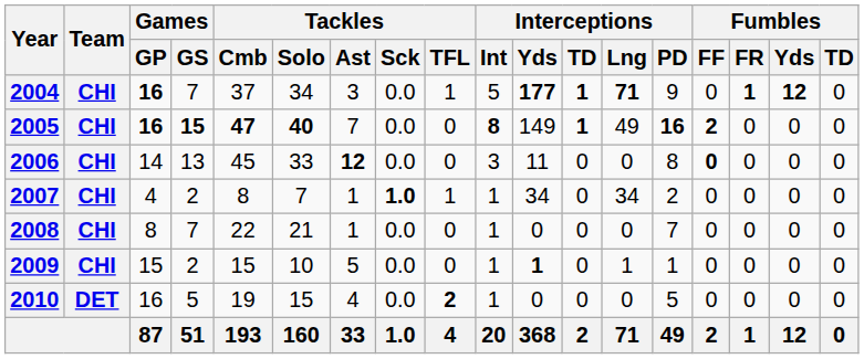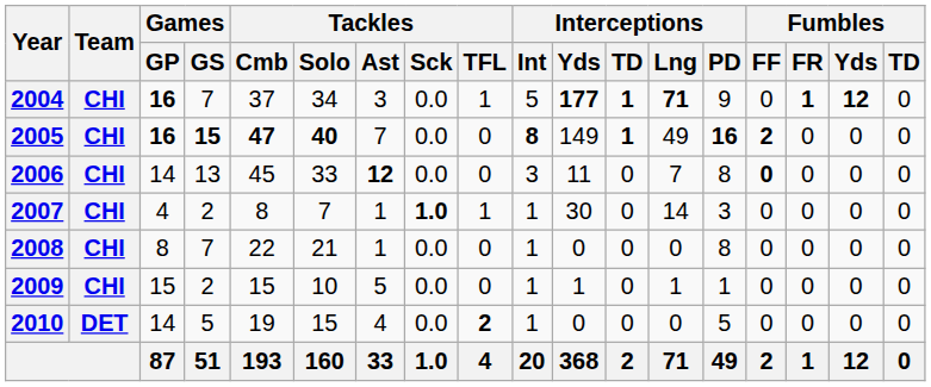 <table class="wikitable" style="text-align:center">
 <tr>
 <th rowspan="2">Year</th>
 <th rowspan="2">Team</th>
 <th colspan="2">Games</th>
 <th colspan="5">Tackles</th>
 <th colspan="5">Interceptions</th>
 <th colspan="4">Fumbles</th>
 </tr>
 <tr>
 <th>GP</th>
 <th>GS</th>
 <th>Cmb</th>
 <th>Solo</th>
 <th>Ast</th>
 <th>Sck</th>
 <th>TFL</th>
 <th>Int</th>
 <th>Yds</th>
 <th>TD</th>
 <th>Lng</th>
 <th>PD</th>
 <th>FF</th>
 <th>FR</th>
 <th>Yds</th>
 <th>TD</th>
 </tr>
 <tr>
 <th><a href='#'>2004</a></th>
 <th><a href='#'>CHI</a></th>
 <td><strong>16</strong></td>
 <td>7</td>
 <td>37</td>
 <td>34</td>
 <td>3</td>
 <td>0.0</td>
 <td>1</td>
 <td>5</td>
 <td><strong>177</strong></td>
 <td><strong>1</strong></td>
 <td><strong>71</strong></td>
 <td>9</td>
 <td>0</td>
 <td><strong>1</strong></td>
 <td><strong>12</strong></td>
 <td>0</td>
 </tr>
 <tr>
 <th><a href='#'>2005</a></th>
 <th><a href='#'>CHI</a></th>
 <td><strong>16</strong></td>
 <td><strong>15</strong></td>
 <td><strong>47</strong></td>
 <td><strong>40</strong></td>
 <td>7</td>
 <td>0.0</td>
 <td>0</td>
 <td><strong>8</strong></td>
 <td>149</td>
 <td><strong>1</strong></td>
 <td>49</td>
 <td><strong>16</strong></td>
 <td><strong>2</strong></td>
 <td>0</td>
 <td>0</td>
 <td>0</td>
 </tr>
 <tr>
 <th><a href='#'>2006</a></th>
 <th><a href='#'>CHI</a></th>
 <td>14</td>
 <td>13</td>
 <td>45</td>
 <td>33</td>
 <td><strong>12</strong></td>
 <td>0.0</td>
 <td>0</td>
 <td>3</td>
 <td>11</td>
 <td>0</td>
-<td>0</td>
+<td>7</td>
 <td>8</td>
 <td><strong>0</strong></td>
 <td>0</td>
 <td>0</td>
 <td>0</td>
 </tr>
 <tr>
 <th><a href='#'>2007</a></th>
 <th><a href='#'>CHI</a></th>
 <td>4</td>
 <td>2</td>
 <td>8</td>
 <td>7</td>
 <td>1</td>
 <td><strong>1.0</strong></td>
 <td>1</td>
 <td>1</td>
-<td>34</td>
+<td>30</td>
 <td>0</td>
-<td>34</td>
-<td>2</td>
+<td>14</td>
+<td>3</td>
 <td>0</td>
 <td>0</td>
 <td>0</td>
 <td>0</td>
 </tr>
 <tr>
 <th><a href='#'>2008</a></th>
 <th><a href='#'>CHI</a></th>
 <td>8</td>
 <td>7</td>
 <td>22</td>
 <td>21</td>
 <td>1</td>
 <td>0.0</td>
 <td>0</td>
 <td>1</td>
 <td>0</td>
 <td>0</td>
 <td>0</td>
-<td>7</td>
+<td>8</td>
 <td>0</td>
 <td>0</td>
 <td>0</td>
 <td>0</td>
 </tr>
 <tr>
 <th><a href='#'>2009</a></th>
 <th><a href='#'>CHI</a></th>
 <td>15</td>
 <td>2</td>
 <td>15</td>
 <td>10</td>
 <td>5</td>
 <td>0.0</td>
 <td>0</td>
 <td>1</td>
-<td><strong>1</strong></td>
+<td>1</td>
 <td>0</td>
 <td>1</td>
 <td>1</td>
 <td>0</td>
 <td>0</td>
 <td>0</td>
 <td>0</td>
 </tr>
 <tr>
 <th><a href='#'>2010</a></th>
 <th><a href='#'>DET</a></th>
-<td>16</td>
+<td>14</td>
 <td>5</td>
 <td>19</td>
 <td>15</td>
 <td>4</td>
 <td>0.0</td>
 <td><strong>2</strong></td>
 <td>1</td>
 <td>0</td>
 <td>0</td>
 <td>0</td>
 <td>5</td>
 <td>0</td>
 <td>0</td>
 <td>0</td>
 <td>0</td>
 </tr>
 <tr>
 <th colspan="2"></th>
 <th>87</th>
 <th>51</th>
 <th>193</th>
 <th>160</th>
 <th>33</th>
 <th>1.0</th>
 <th>4</th>
 <th>20</th>
 <th>368</th>
 <th>2</th>
 <th>71</th>
 <th>49</th>
 <th>2</th>
 <th>1</th>
 <th>12</th>
 <th>0</th>
 </tr>
 </table>
